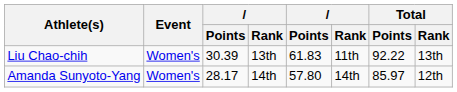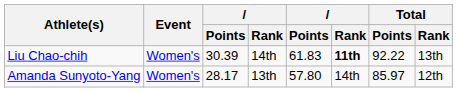 <table class="wikitable">
 <tr>
 <th rowspan="2">Athlete(s)</th>
 <th rowspan="2">Event</th>
 <th colspan="2">/</th>
 <th colspan="2">/</th>
 <th colspan="2">Total</th>
 </tr>
 <tr>
 <th>Points</th>
 <th>Rank</th>
 <th>Points</th>
 <th>Rank</th>
 <th>Points</th>
 <th>Rank</th>
 </tr>
 <tr>
 <td><a href='#'>Liu Chao-chih</a></td>
 <td><a href='#'>Women's</a></td>
 <td>30.39</td>
-<td>13th</td>
+<td>14th</td>
 <td>61.83</td>
-<td>11th</td>
+<td><strong>11th</strong></td>
 <td>92.22</td>
 <td>13th</td>
 </tr>
 <tr>
 <td><a href='#'>Amanda Sunyoto-Yang</a></td>
 <td><a href='#'>Women's</a></td>
 <td>28.17</td>
-<td>14th</td>
+<td>13th</td>
 <td>57.80</td>
 <td>14th</td>
 <td>85.97</td>
 <td>12th</td>
 </tr>
 </table>
